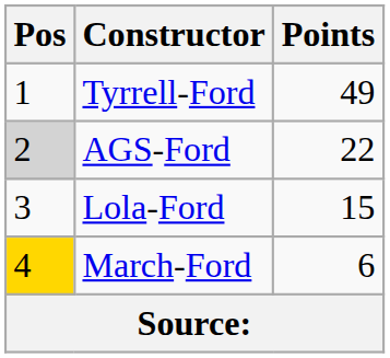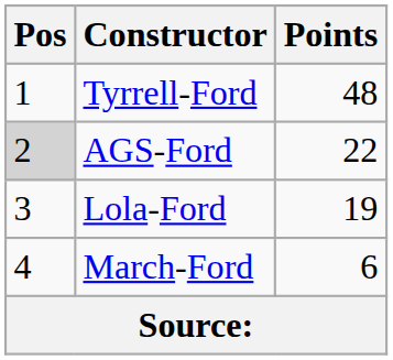 <table class="wikitable" style="font-size: 95%;">
 <tr>
 <th>Pos</th>
 <th>Constructor</th>
 <th>Points</th>
 </tr>
 <tr>
 <td>1</td>
 <td> <a href='#'>Tyrrell</a>-<a href='#'>Ford</a></td>
-<td align="right">49</td>
+<td align="right">48</td>
 </tr>
 <tr>
 <td style="background: lightgrey;">2</td>
 <td> <a href='#'>AGS</a>-<a href='#'>Ford</a></td>
 <td align="right">22</td>
 </tr>
 <tr>
 <td>3</td>
 <td> <a href='#'>Lola</a>-<a href='#'>Ford</a></td>
-<td align="right">15</td>
+<td align="right">19</td>
 </tr>
 <tr>
-<td style="background: gold;">4</td>
+<td>4</td>
 <td> <a href='#'>March</a>-<a href='#'>Ford</a></td>
 <td align="right">6</td>
 </tr>
 <tr>
 <th colspan=4>Source: </th>
 </tr>
 </table>
